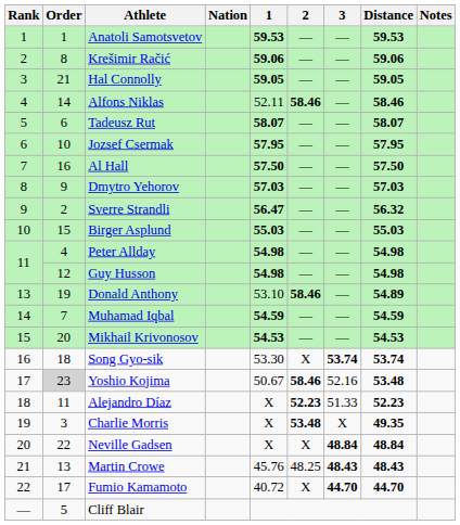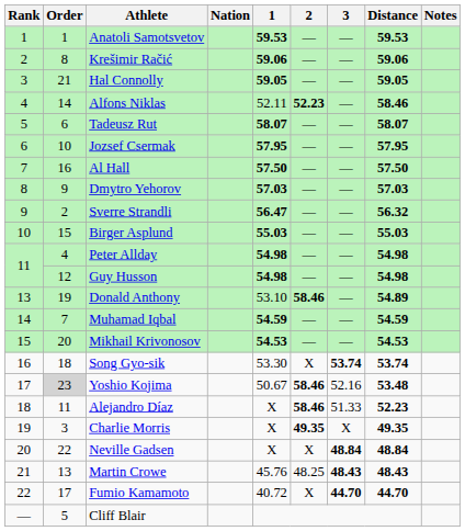 <table class="wikitable sortable" style="text-align:center">
 <tr>
 <th>Rank</th>
 <th>Order</th>
 <th>Athlete</th>
 <th>Nation</th>
 <th>1</th>
 <th>2</th>
 <th>3</th>
 <th>Distance</th>
 <th>Notes</th>
 </tr>
 <tr bgcolor=bbf3bb>
 <td>1</td>
 <td>1</td>
 <td align=left><a href='#'>Anatoli Samotsvetov</a></td>
 <td align=left></td>
 <td><strong>59.53</strong></td>
 <td data-sort-value=54.00>—</td>
 <td data-sort-value=54.00>—</td>
 <td><strong>59.53</strong></td>
 <td></td>
 </tr>
 <tr bgcolor=bbf3bb>
 <td>2</td>
 <td>8</td>
 <td align=left><a href='#'>Krešimir Račić</a></td>
 <td align=left></td>
 <td><strong>59.06</strong></td>
 <td data-sort-value=54.00>—</td>
 <td data-sort-value=54.00>—</td>
 <td><strong>59.06</strong></td>
 <td></td>
 </tr>
 <tr bgcolor=bbf3bb>
 <td>3</td>
 <td>21</td>
 <td align=left><a href='#'>Hal Connolly</a></td>
 <td align=left></td>
 <td><strong>59.05</strong></td>
 <td data-sort-value=54.00>—</td>
 <td data-sort-value=54.00>—</td>
 <td><strong>59.05</strong></td>
 <td></td>
 </tr>
 <tr bgcolor=bbf3bb>
 <td>4</td>
 <td>14</td>
 <td align=left><a href='#'>Alfons Niklas</a></td>
 <td align=left></td>
 <td>52.11</td>
-<td><strong>58.46</strong></td>
+<td><strong>52.23</strong></td>
 <td data-sort-value=54.00>—</td>
 <td><strong>58.46</strong></td>
 <td></td>
 </tr>
 <tr bgcolor=bbf3bb>
 <td>5</td>
 <td>6</td>
 <td align=left><a href='#'>Tadeusz Rut</a></td>
 <td align=left></td>
 <td><strong>58.07</strong></td>
 <td data-sort-value=54.00>—</td>
 <td data-sort-value=54.00>—</td>
 <td><strong>58.07</strong></td>
 <td></td>
 </tr>
 <tr bgcolor=bbf3bb>
 <td>6</td>
 <td>10</td>
 <td align=left><a href='#'>Jozsef Csermak</a></td>
 <td align=left></td>
 <td><strong>57.95</strong></td>
 <td data-sort-value=54.00>—</td>
 <td data-sort-value=54.00>—</td>
 <td><strong>57.95</strong></td>
 <td></td>
 </tr>
 <tr bgcolor=bbf3bb>
 <td>7</td>
 <td>16</td>
 <td align=left><a href='#'>Al Hall</a></td>
 <td align=left></td>
 <td><strong>57.50</strong></td>
 <td data-sort-value=54.00>—</td>
 <td data-sort-value=54.00>—</td>
 <td><strong>57.50</strong></td>
 <td></td>
 </tr>
 <tr bgcolor=bbf3bb>
 <td>8</td>
 <td>9</td>
 <td align=left><a href='#'>Dmytro Yehorov</a></td>
 <td align=left></td>
 <td><strong>57.03</strong></td>
 <td data-sort-value=54.00>—</td>
 <td data-sort-value=54.00>—</td>
 <td><strong>57.03</strong></td>
 <td></td>
 </tr>
 <tr bgcolor=bbf3bb>
 <td>9</td>
 <td>2</td>
 <td align=left><a href='#'>Sverre Strandli</a></td>
 <td align=left></td>
 <td><strong>56.47</strong></td>
 <td data-sort-value=54.00>—</td>
 <td data-sort-value=54.00>—</td>
 <td><strong>56.32</strong></td>
 <td></td>
 </tr>
 <tr bgcolor=bbf3bb>
 <td>10</td>
 <td>15</td>
 <td align=left><a href='#'>Birger Asplund</a></td>
 <td align=left></td>
 <td><strong>55.03</strong></td>
 <td data-sort-value=54.00>—</td>
 <td data-sort-value=54.00>—</td>
 <td><strong>55.03</strong></td>
 <td></td>
 </tr>
 <tr bgcolor=bbf3bb>
 <td rowspan=2>11</td>
 <td>4</td>
 <td align=left><a href='#'>Peter Allday</a></td>
 <td align=left></td>
 <td><strong>54.98</strong></td>
 <td data-sort-value=54.00>—</td>
 <td data-sort-value=54.00>—</td>
 <td><strong>54.98</strong></td>
 <td></td>
 </tr>
 <tr bgcolor=bbf3bb>
 <td>12</td>
 <td align=left><a href='#'>Guy Husson</a></td>
 <td align=left></td>
 <td><strong>54.98</strong></td>
 <td data-sort-value=54.00>—</td>
 <td data-sort-value=54.00>—</td>
 <td><strong>54.98</strong></td>
 <td></td>
 </tr>
 <tr bgcolor=bbf3bb>
 <td>13</td>
 <td>19</td>
 <td align=left><a href='#'>Donald Anthony</a></td>
 <td align=left></td>
 <td>53.10</td>
 <td><strong>58.46</strong></td>
 <td data-sort-value=54.00>—</td>
 <td><strong>54.89</strong></td>
 <td></td>
 </tr>
 <tr bgcolor=bbf3bb>
 <td>14</td>
 <td>7</td>
 <td align=left><a href='#'>Muhamad Iqbal</a></td>
 <td align=left></td>
 <td><strong>54.59</strong></td>
 <td data-sort-value=54.00>—</td>
 <td data-sort-value=54.00>—</td>
 <td><strong>54.59</strong></td>
 <td></td>
 </tr>
 <tr bgcolor=bbf3bb>
 <td>15</td>
 <td>20</td>
 <td align=left><a href='#'>Mikhail Krivonosov</a></td>
 <td align=left></td>
 <td><strong>54.53</strong></td>
 <td data-sort-value=54.00>—</td>
 <td data-sort-value=54.00>—</td>
 <td><strong>54.53</strong></td>
 <td></td>
 </tr>
 <tr>
 <td>16</td>
 <td>18</td>
 <td align=left><a href='#'>Song Gyo-sik</a></td>
 <td align=left></td>
 <td>53.30</td>
 <td data-sort-value=1.00>X</td>
 <td><strong>53.74</strong></td>
 <td><strong>53.74</strong></td>
 <td></td>
 </tr>
 <tr>
 <td>17</td>
 <td style="background: lightgrey;">23</td>
 <td align=left><a href='#'>Yoshio Kojima</a></td>
 <td align=left></td>
 <td>50.67</td>
 <td><strong>58.46</strong></td>
 <td>52.16</td>
 <td><strong>53.48</strong></td>
 <td></td>
 </tr>
 <tr>
 <td>18</td>
 <td>11</td>
 <td align=left><a href='#'>Alejandro Díaz</a></td>
 <td align=left></td>
 <td data-sort-value=1.00>X</td>
-<td><strong>52.23</strong></td>
+<td><strong>58.46</strong></td>
 <td>51.33</td>
 <td><strong>52.23</strong></td>
 <td></td>
 </tr>
 <tr>
 <td>19</td>
 <td>3</td>
 <td align=left><a href='#'>Charlie Morris</a></td>
 <td align=left></td>
 <td data-sort-value=1.00>X</td>
-<td><strong>53.48</strong></td>
+<td><strong>49.35</strong></td>
 <td data-sort-value=1.00>X</td>
 <td><strong>49.35</strong></td>
 <td></td>
 </tr>
 <tr>
 <td>20</td>
 <td>22</td>
 <td align=left><a href='#'>Neville Gadsen</a></td>
 <td align=left></td>
 <td data-sort-value=1.00>X</td>
 <td data-sort-value=1.00>X</td>
 <td><strong>48.84</strong></td>
 <td><strong>48.84</strong></td>
 <td></td>
 </tr>
 <tr>
 <td>21</td>
 <td>13</td>
 <td align=left><a href='#'>Martin Crowe</a></td>
 <td align=left></td>
 <td>45.76</td>
 <td>48.25</td>
 <td><strong>48.43</strong></td>
 <td><strong>48.43</strong></td>
 <td></td>
 </tr>
 <tr>
 <td>22</td>
 <td>17</td>
 <td align=left><a href='#'>Fumio Kamamoto</a></td>
 <td align=left></td>
 <td>40.72</td>
 <td data-sort-value=1.00>X</td>
 <td><strong>44.70</strong></td>
 <td><strong>44.70</strong></td>
 <td></td>
 </tr>
 <tr>
 <td data-sort-value=23>—</td>
 <td>5</td>
 <td align=left>Cliff Blair</td>
 <td align=left></td>
 <td colspan=4 data-sort-value=0.00></td>
 </tr>
 </table>
